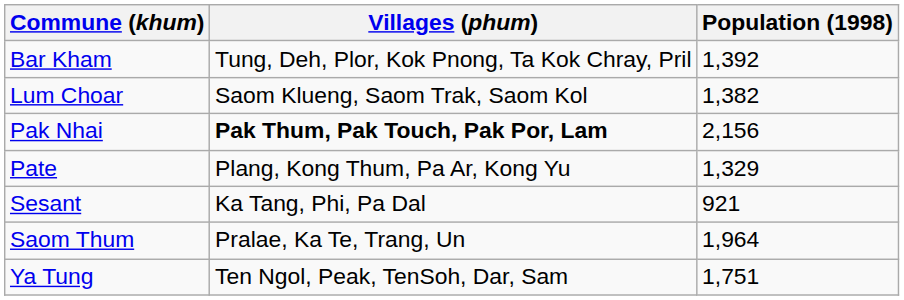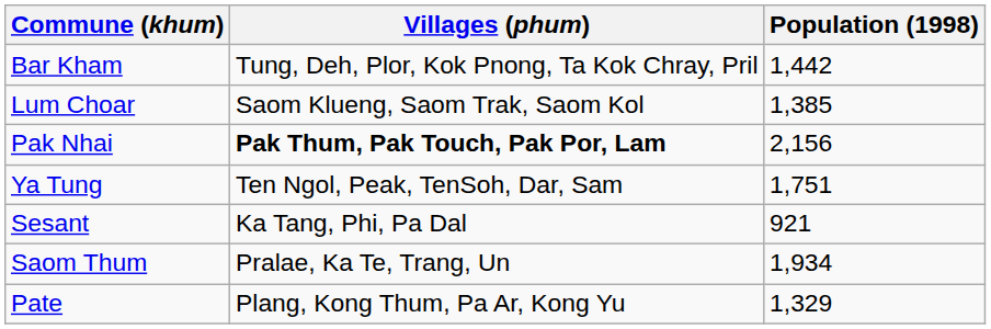 <table class="wikitable">
 <tr>
 <th><a href='#'>Commune</a> (<em>khum</em>)</th>
 <th><a href='#'>Villages</a> (<em>phum</em>)</th>
 <th>Population (1998)</th>
 </tr>
 <tr>
 <td><a href='#'>Bar Kham</a></td>
 <td>Tung, Deh, Plor, Kok Pnong, Ta Kok Chray, Pril</td>
-<td>1,392</td>
+<td>1,442</td>
 </tr>
 <tr>
 <td><a href='#'>Lum Choar</a></td>
 <td>Saom Klueng, Saom Trak, Saom Kol</td>
-<td>1,382</td>
+<td>1,385</td>
 </tr>
 <tr>
 <td><a href='#'>Pak Nhai</a></td>
 <td><strong>Pak Thum, Pak Touch, Pak Por, Lam</strong></td>
 <td>2,156</td>
 </tr>
 <tr>
-<td><a href='#'>Pate</a></td>
-<td>Plang, Kong Thum, Pa Ar, Kong Yu</td>
-<td>1,329</td>
+<td><a href='#'>Ya Tung</a></td>
+<td>Ten Ngol, Peak, TenSoh, Dar, Sam</td>
+<td>1,751</td>
 </tr>
 <tr>
 <td><a href='#'>Sesant</a></td>
 <td>Ka Tang, Phi, Pa Dal</td>
 <td>921</td>
 </tr>
 <tr>
 <td><a href='#'>Saom Thum</a></td>
 <td>Pralae, Ka Te, Trang, Un</td>
-<td>1,964</td>
+<td>1,934</td>
 </tr>
 <tr>
-<td><a href='#'>Ya Tung</a></td>
-<td>Ten Ngol, Peak, TenSoh, Dar, Sam</td>
-<td>1,751</td>
+<td><a href='#'>Pate</a></td>
+<td>Plang, Kong Thum, Pa Ar, Kong Yu</td>
+<td>1,329</td>
 </tr>
 </table>
